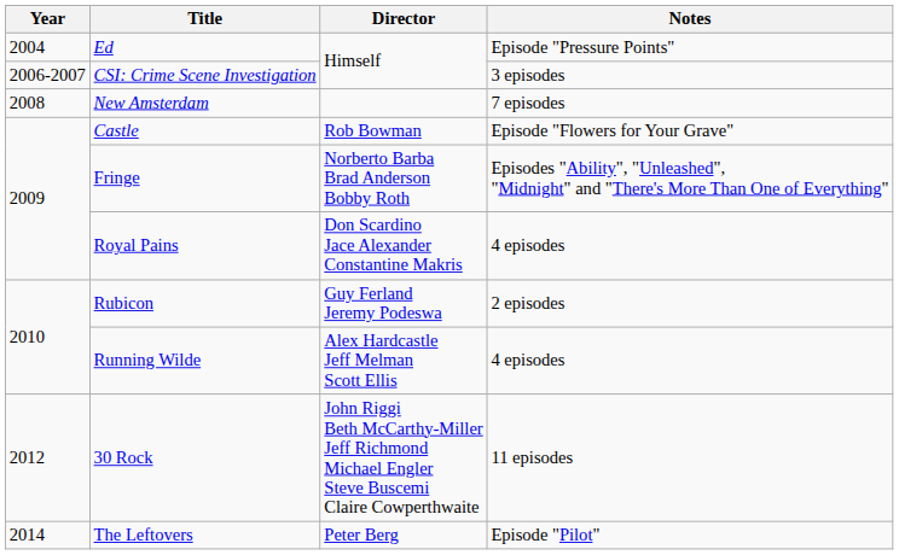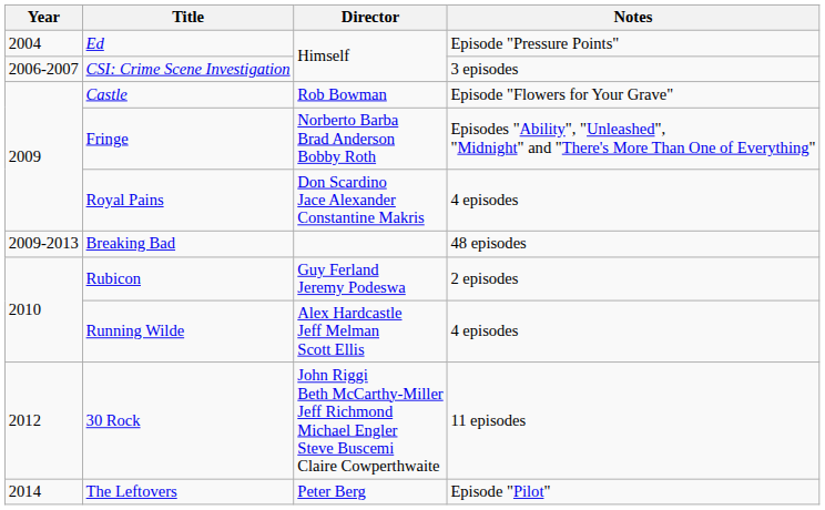 <table class="wikitable">
 <tr>
 <th>Year</th>
 <th>Title</th>
 <th>Director</th>
 <th>Notes</th>
 </tr>
 <tr>
 <td>2004</td>
 <td><em><a href='#'>Ed</a></em></td>
 <td rowspan=2>Himself</td>
 <td>Episode "Pressure Points"</td>
 </tr>
 <tr>
 <td>2006-2007</td>
 <td><em><a href='#'>CSI: Crime Scene Investigation</a></em></td>
 <td>3 episodes</td>
 </tr>
 <tr>
-<td>2008</td>
-<td><em><a href='#'>New Amsterdam</a></em></td>
-<td></td>
-<td>7 episodes</td>
-</tr>
-<tr>
 <td rowspan=3>2009</td>
 <td><em><a href='#'>Castle</a></em></td>
 <td><a href='#'>Rob Bowman</a><em></td>
 <td>Episode "Flowers for Your Grave"</td>
 </tr>
 <tr>
 <td></em><a href='#'>Fringe</a><em></td>
 <td><a href='#'>Norberto Barba</a><br><a href='#'>Brad Anderson</a><br><a href='#'>Bobby Roth</a></td>
 <td>Episodes "<a href='#'>Ability</a>", "<a href='#'>Unleashed</a>",<br>"<a href='#'>Midnight</a>" and "<a href='#'>There's More Than One of Everything</a>"</td>
 </tr>
 <tr>
 <td></em><a href='#'>Royal Pains</a><em></td>
 <td><a href='#'>Don Scardino</a><br><a href='#'>Jace Alexander</a><br><a href='#'>Constantine Makris</a></td>
 <td>4 episodes</td>
+</tr>
+<tr>
+<td>2009-2013</td>
+<td></em><a href='#'>Breaking Bad</a><em></td>
+<td></td>
+<td>48 episodes</td>
 </tr>
 <tr>
 <td rowspan=2>2010</td>
 <td></em><a href='#'>Rubicon</a><em></td>
 <td><a href='#'>Guy Ferland</a><br><a href='#'>Jeremy Podeswa</a></td>
 <td>2 episodes</td>
 </tr>
 <tr>
 <td></em><a href='#'>Running Wilde</a><em></td>
 <td><a href='#'>Alex Hardcastle</a><br><a href='#'>Jeff Melman</a><br><a href='#'>Scott Ellis</a></td>
 <td>4 episodes</td>
 </tr>
 <tr>
 <td>2012</td>
 <td></em><a href='#'>30 Rock</a><em></td>
 <td><a href='#'>John Riggi</a><br><a href='#'>Beth McCarthy-Miller</a><br><a href='#'>Jeff Richmond</a><br><a href='#'>Michael Engler</a><br><a href='#'>Steve Buscemi</a><br>Claire Cowperthwaite</td>
 <td>11 episodes</td>
 </tr>
 <tr>
 <td>2014</td>
 <td></em><a href='#'>The Leftovers</a><em></td>
 <td><a href='#'>Peter Berg</a></td>
 <td>Episode "<a href='#'>Pilot</a>"</td>
 </tr>
 </table>
